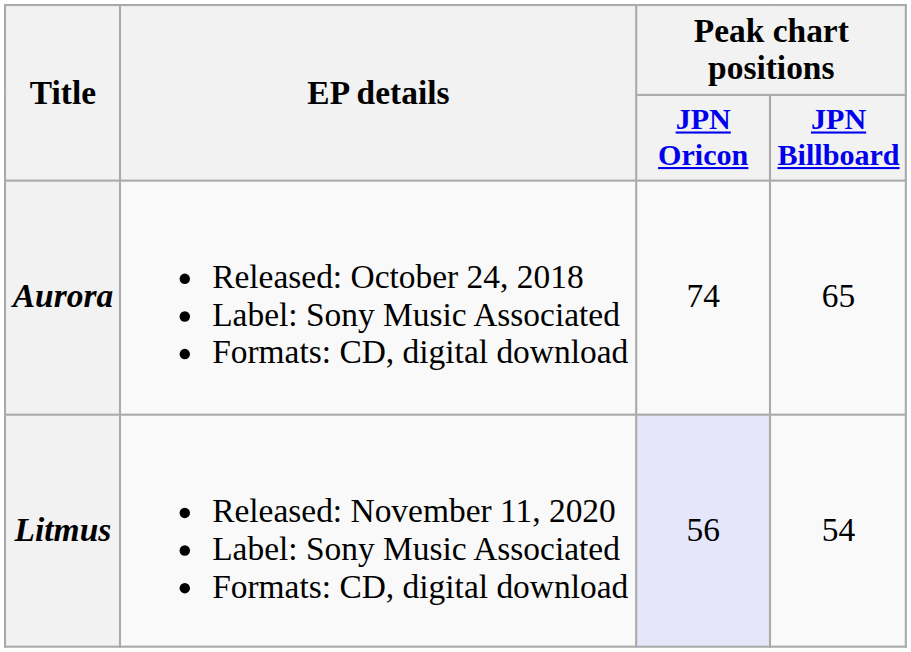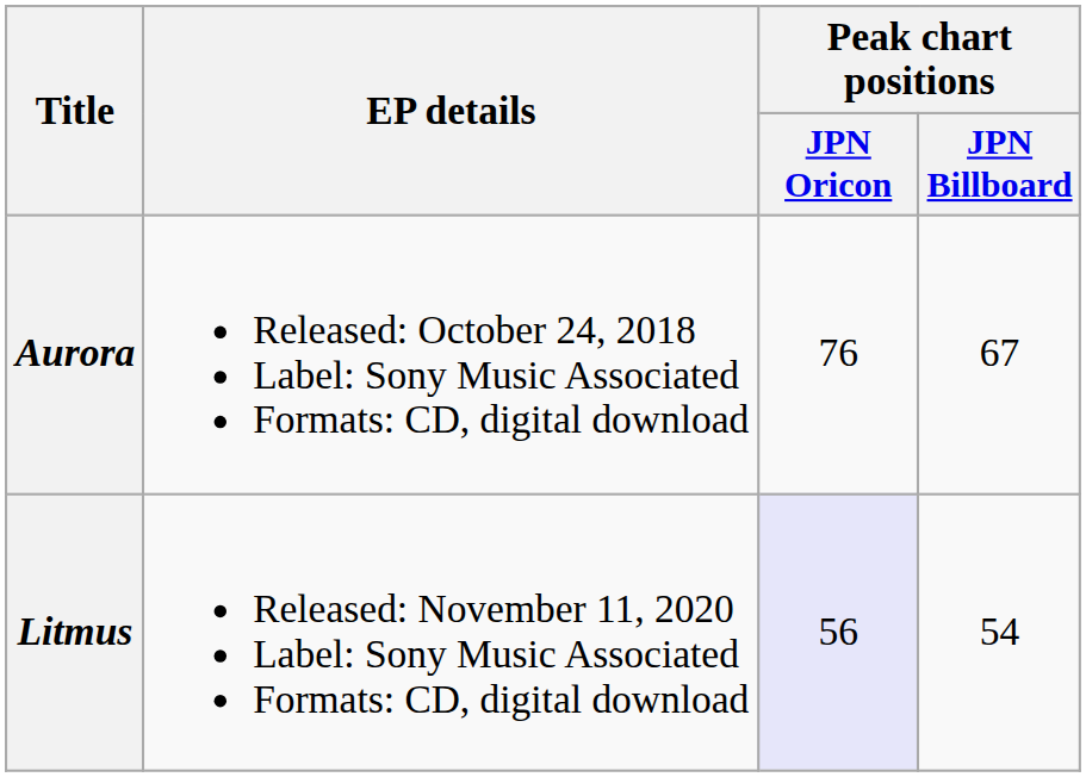 <table class="wikitable plainrowheaders">
 <tr>
 <th scope="col" rowspan="2">Title</th>
 <th scope="col" rowspan="2">EP details</th>
 <th scope="col" colspan="2">Peak chart positions</th>
 </tr>
 <tr>
 <th scope="col" style="width:4em;font-size:90%"><a href='#'>JPN<br>Oricon</a><br></th>
 <th scope="col" style="width:4em;font-size:90%"><a href='#'>JPN<br>Billboard</a></th>
 </tr>
 <tr>
 <th scope="row"><em>Aurora</em></th>
 <td><br><ul><li>Released: October 24, 2018</li><li>Label: Sony Music Associated</li><li>Formats: CD, digital download</li></ul></td>
-<td align="center">74</td>
-<td align="center">65</td>
+<td align="center">76</td>
+<td align="center">67</td>
 </tr>
 <tr>
 <th scope="row"><em>Litmus</em></th>
 <td><br><ul><li>Released: November 11, 2020</li><li>Label: Sony Music Associated</li><li>Formats: CD, digital download</li></ul></td>
 <td align="center" style="background: lavender;">56</td>
 <td align="center">54</td>
 </tr>
 </table>
